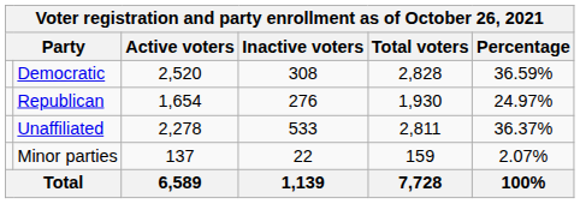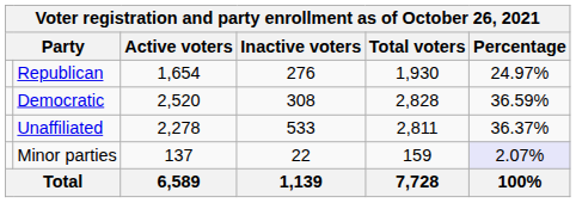 <table class=wikitable>
 <tr>
 <th colspan = 6>Voter registration and party enrollment as of October 26, 2021</th>
 </tr>
 <tr>
 <th colspan = 2>Party</th>
 <th>Active voters</th>
 <th>Inactive voters</th>
 <th>Total voters</th>
 <th>Percentage</th>
 </tr>
 <tr>
 <td></td>
+<td><a href='#'>Republican</a></td>
+<td align = center>1,654</td>
+<td align = center>276</td>
+<td align = center>1,930</td>
+<td align = center>24.97%</td>
+</tr>
+<tr>
+<td></td>
 <td><a href='#'>Democratic</a></td>
 <td align = center>2,520</td>
 <td align = center>308</td>
 <td align = center>2,828</td>
 <td align = center>36.59%</td>
-</tr>
-<tr>
-<td></td>
-<td><a href='#'>Republican</a></td>
-<td align = center>1,654</td>
-<td align = center>276</td>
-<td align = center>1,930</td>
-<td align = center>24.97%</td>
 </tr>
 <tr>
 <td></td>
 <td><a href='#'>Unaffiliated</a></td>
 <td align = center>2,278</td>
 <td align = center>533</td>
 <td align = center>2,811</td>
 <td align = center>36.37%</td>
 </tr>
 <tr>
 <td></td>
 <td>Minor parties</td>
 <td align = center>137</td>
 <td align = center>22</td>
 <td align = center>159</td>
-<td align = center>2.07%</td>
+<td align = center style="background: lavender;">2.07%</td>
 </tr>
 <tr>
 <th colspan = 2>Total</th>
 <th align = center>6,589</th>
 <th align = center>1,139</th>
 <th align = center>7,728</th>
 <th align = center>100%</th>
 </tr>
 </table>
